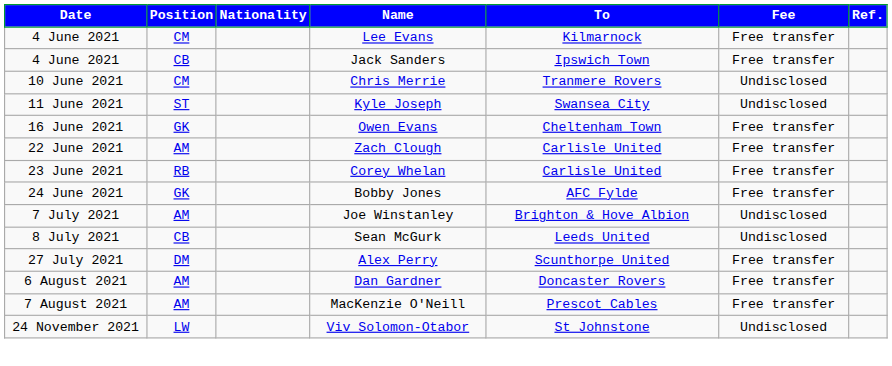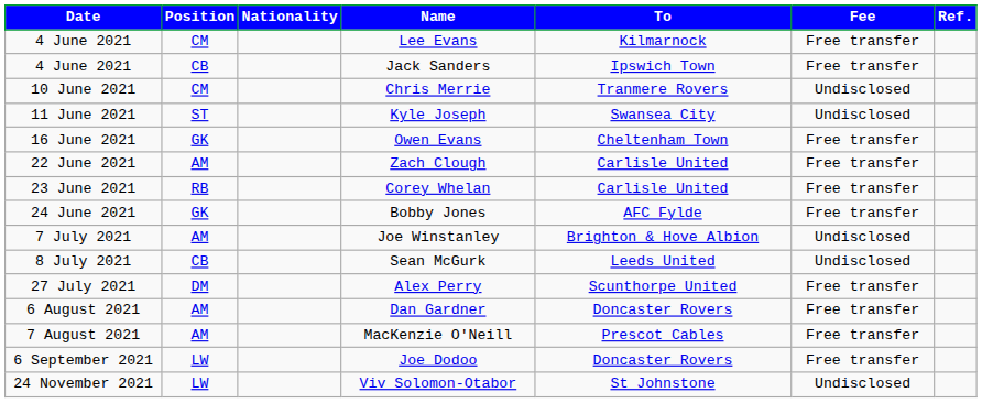 <table class="wikitable"  style="text-align:center; font-size:90%; ">
 <tr>
 <th style="background:#00f; color:#fff; border:1px solid #093; width:120px;">Date</th>
 <th style="background:#00f; color:#fff; border:1px solid #093; width:50px;">Position</th>
 <th style="background:#00f; color:#fff; border:1px solid #093; width:50px;">Nationality</th>
 <th style="background:#00f; color:#fff; border:1px solid #093; width:150px;">Name</th>
 <th style="background:#00f; color:#fff; border:1px solid #093; width:200px;">To</th>
 <th style="background:#00f; color:#fff; border:1px solid #093; width:110px;">Fee</th>
 <th style="background:#00f; color:#fff; border:1px solid #093; width:25px;">Ref.</th>
 </tr>
 <tr>
 <td>4 June 2021</td>
 <td><a href='#'>CM</a></td>
 <td></td>
 <td><a href='#'>Lee Evans</a></td>
 <td> <a href='#'>Kilmarnock</a></td>
 <td>Free transfer</td>
 <td></td>
 </tr>
 <tr>
 <td>4 June 2021</td>
 <td><a href='#'>CB</a></td>
 <td></td>
 <td>Jack Sanders</td>
 <td> <a href='#'>Ipswich Town</a></td>
 <td>Free transfer</td>
 <td></td>
 </tr>
 <tr>
 <td>10 June 2021</td>
 <td><a href='#'>CM</a></td>
 <td></td>
 <td><a href='#'>Chris Merrie</a></td>
 <td> <a href='#'>Tranmere Rovers</a></td>
 <td>Undisclosed</td>
 <td></td>
 </tr>
 <tr>
 <td>11 June 2021</td>
 <td><a href='#'>ST</a></td>
 <td></td>
 <td><a href='#'>Kyle Joseph</a></td>
 <td> <a href='#'>Swansea City</a></td>
 <td>Undisclosed</td>
 <td></td>
 </tr>
 <tr>
 <td>16 June 2021</td>
 <td><a href='#'>GK</a></td>
 <td></td>
 <td><a href='#'>Owen Evans</a></td>
 <td> <a href='#'>Cheltenham Town</a></td>
 <td>Free transfer</td>
 <td></td>
 </tr>
 <tr>
 <td>22 June 2021</td>
 <td><a href='#'>AM</a></td>
 <td></td>
 <td><a href='#'>Zach Clough</a></td>
 <td> <a href='#'>Carlisle United</a></td>
 <td>Free transfer</td>
 <td></td>
 </tr>
 <tr>
 <td>23 June 2021</td>
 <td><a href='#'>RB</a></td>
 <td></td>
 <td><a href='#'>Corey Whelan</a></td>
 <td> <a href='#'>Carlisle United</a></td>
 <td>Free transfer</td>
 <td></td>
 </tr>
 <tr>
 <td>24 June 2021</td>
 <td><a href='#'>GK</a></td>
 <td></td>
 <td>Bobby Jones</td>
 <td> <a href='#'>AFC Fylde</a></td>
 <td>Free transfer</td>
 <td></td>
 </tr>
 <tr>
 <td>7 July 2021</td>
 <td><a href='#'>AM</a></td>
 <td></td>
 <td>Joe Winstanley</td>
 <td> <a href='#'>Brighton & Hove Albion</a></td>
 <td>Undisclosed</td>
 <td></td>
 </tr>
 <tr>
 <td>8 July 2021</td>
 <td><a href='#'>CB</a></td>
 <td></td>
 <td>Sean McGurk</td>
 <td> <a href='#'>Leeds United</a></td>
 <td>Undisclosed</td>
 <td></td>
 </tr>
 <tr>
 <td>27 July 2021</td>
 <td><a href='#'>DM</a></td>
 <td></td>
 <td><a href='#'>Alex Perry</a></td>
 <td> <a href='#'>Scunthorpe United</a></td>
 <td>Free transfer</td>
 <td></td>
 </tr>
 <tr>
 <td>6 August 2021</td>
 <td><a href='#'>AM</a></td>
 <td></td>
 <td><a href='#'>Dan Gardner</a></td>
 <td> <a href='#'>Doncaster Rovers</a></td>
 <td>Free transfer</td>
 <td></td>
 </tr>
 <tr>
 <td>7 August 2021</td>
 <td><a href='#'>AM</a></td>
 <td></td>
 <td>MacKenzie O'Neill</td>
 <td> <a href='#'>Prescot Cables</a></td>
 <td>Free transfer</td>
 <td></td>
 </tr>
 <tr>
+<td>6 September 2021</td>
+<td><a href='#'>LW</a></td>
+<td></td>
+<td><a href='#'>Joe Dodoo</a></td>
+<td> <a href='#'>Doncaster Rovers</a></td>
+<td>Free transfer</td>
+<td></td>
+</tr>
+<tr>
 <td>24 November 2021</td>
 <td><a href='#'>LW</a></td>
 <td></td>
 <td><a href='#'>Viv Solomon-Otabor</a></td>
 <td> <a href='#'>St Johnstone</a></td>
 <td>Undisclosed</td>
 <td></td>
 </tr>
 </table>
